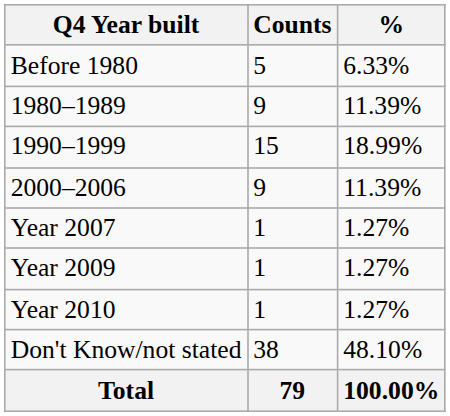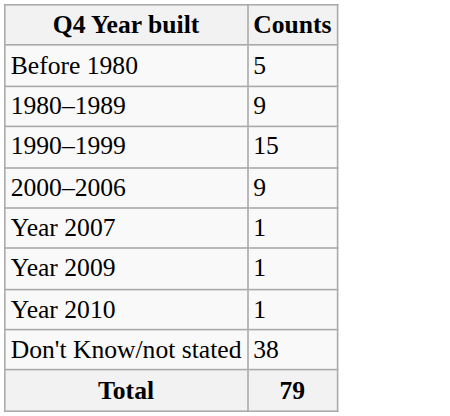 <table class="wikitable sortable">
 <tr>
 <th>Q4 Year built</th>
 <th>Counts</th>
-<th>%</th>
 </tr>
 <tr>
 <td>Before 1980</td>
 <td>5</td>
-<td>6.33%</td>
 </tr>
 <tr>
 <td>1980–1989</td>
 <td>9</td>
-<td>11.39%</td>
 </tr>
 <tr>
 <td>1990–1999</td>
 <td>15</td>
-<td>18.99%</td>
 </tr>
 <tr>
 <td>2000–2006</td>
 <td>9</td>
-<td>11.39%</td>
 </tr>
 <tr>
 <td>Year 2007</td>
 <td>1</td>
-<td>1.27%</td>
 </tr>
 <tr>
 <td>Year 2009</td>
 <td>1</td>
-<td>1.27%</td>
 </tr>
 <tr>
 <td>Year 2010</td>
 <td>1</td>
-<td>1.27%</td>
 </tr>
 <tr>
 <td>Don't Know/not stated</td>
 <td>38</td>
-<td>48.10%</td>
 </tr>
 <tr>
 <th>Total</th>
 <th>79</th>
-<th>100.00%</th>
 </tr>
 </table>
